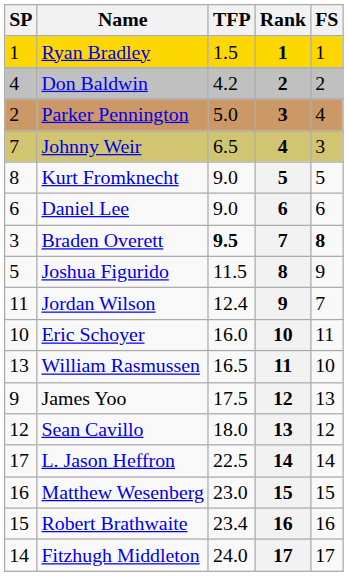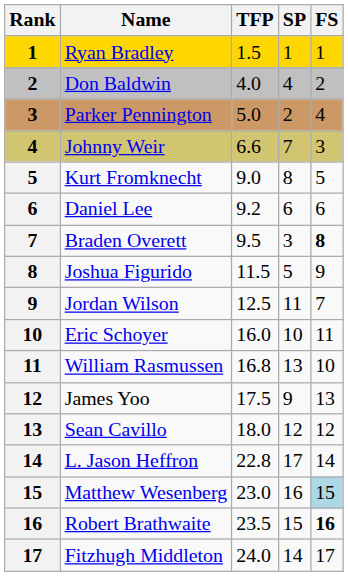 <table class="wikitable">
 <tr>
-<th>SP</th>
+<th>Rank</th>
 <th>Name</th>
 <th>TFP</th>
-<th>Rank</th>
+<th>SP</th>
 <th>FS</th>
 </tr>
 <tr bgcolor="gold">
-<td>1</td>
+<td align="center"><strong>1</strong></td>
 <td><a href='#'>Ryan Bradley</a></td>
 <td>1.5</td>
-<td align="center"><strong>1</strong></td>
+<td>1</td>
 <td>1</td>
 </tr>
 <tr bgcolor="silver">
+<td align="center"><strong>2</strong></td>
+<td><a href='#'>Don Baldwin</a></td>
+<td>4.0</td>
 <td>4</td>
-<td><a href='#'>Don Baldwin</a></td>
-<td>4.2</td>
-<td align="center"><strong>2</strong></td>
 <td>2</td>
 </tr>
 <tr bgcolor="cc9966">
-<td>2</td>
+<td align="center"><strong>3</strong></td>
 <td><a href='#'>Parker Pennington</a></td>
 <td>5.0</td>
-<td align="center"><strong>3</strong></td>
+<td>2</td>
 <td>4</td>
 </tr>
 <tr bgcolor="#d1c571">
+<td align="center"><strong>4</strong></td>
+<td><a href='#'>Johnny Weir</a></td>
+<td>6.6</td>
 <td>7</td>
-<td><a href='#'>Johnny Weir</a></td>
-<td>6.5</td>
-<td align="center"><strong>4</strong></td>
 <td>3</td>
 </tr>
 <tr>
-<td>8</td>
+<th>5</th>
 <td><a href='#'>Kurt Fromknecht</a></td>
 <td>9.0</td>
-<th>5</th>
+<td>8</td>
 <td>5</td>
 </tr>
 <tr>
+<th>6</th>
+<td><a href='#'>Daniel Lee</a></td>
+<td>9.2</td>
 <td>6</td>
-<td><a href='#'>Daniel Lee</a></td>
-<td>9.0</td>
-<th>6</th>
 <td>6</td>
 </tr>
 <tr>
+<th>7</th>
+<td><a href='#'>Braden Overett</a></td>
+<td>9.5</td>
 <td>3</td>
-<td><a href='#'>Braden Overett</a></td>
-<td><strong>9.5</strong></td>
-<th>7</th>
 <td><strong>8</strong></td>
 </tr>
 <tr>
-<td>5</td>
+<th>8</th>
 <td><a href='#'>Joshua Figurido</a></td>
 <td>11.5</td>
-<th>8</th>
+<td>5</td>
 <td>9</td>
 </tr>
 <tr>
+<th>9</th>
+<td><a href='#'>Jordan Wilson</a></td>
+<td>12.5</td>
 <td>11</td>
-<td><a href='#'>Jordan Wilson</a></td>
-<td>12.4</td>
-<th>9</th>
 <td>7</td>
 </tr>
 <tr>
-<td>10</td>
+<th>10</th>
 <td><a href='#'>Eric Schoyer</a></td>
 <td>16.0</td>
-<th>10</th>
+<td>10</td>
 <td>11</td>
 </tr>
 <tr>
+<th>11</th>
+<td><a href='#'>William Rasmussen</a></td>
+<td>16.8</td>
 <td>13</td>
-<td><a href='#'>William Rasmussen</a></td>
-<td>16.5</td>
-<th>11</th>
 <td>10</td>
 </tr>
 <tr>
-<td>9</td>
+<th>12</th>
 <td>James Yoo</td>
 <td>17.5</td>
-<th>12</th>
+<td>9</td>
 <td>13</td>
 </tr>
 <tr>
-<td>12</td>
+<th>13</th>
 <td><a href='#'>Sean Cavillo</a></td>
 <td>18.0</td>
-<th>13</th>
+<td>12</td>
 <td>12</td>
 </tr>
 <tr>
+<th>14</th>
+<td><a href='#'>L. Jason Heffron</a></td>
+<td>22.8</td>
 <td>17</td>
-<td><a href='#'>L. Jason Heffron</a></td>
-<td>22.5</td>
-<th>14</th>
 <td>14</td>
 </tr>
 <tr>
-<td>16</td>
+<th>15</th>
 <td><a href='#'>Matthew Wesenberg</a></td>
 <td>23.0</td>
-<th>15</th>
-<td>15</td>
+<td>16</td>
+<td style="background: lightblue;">15</td>
 </tr>
 <tr>
+<th>16</th>
+<td><a href='#'>Robert Brathwaite</a></td>
+<td>23.5</td>
 <td>15</td>
-<td><a href='#'>Robert Brathwaite</a></td>
-<td>23.4</td>
-<th>16</th>
-<td>16</td>
+<td><strong>16</strong></td>
 </tr>
 <tr>
-<td>14</td>
+<th>17</th>
 <td><a href='#'>Fitzhugh Middleton</a></td>
 <td>24.0</td>
-<th>17</th>
+<td>14</td>
 <td>17</td>
 </tr>
 </table>
